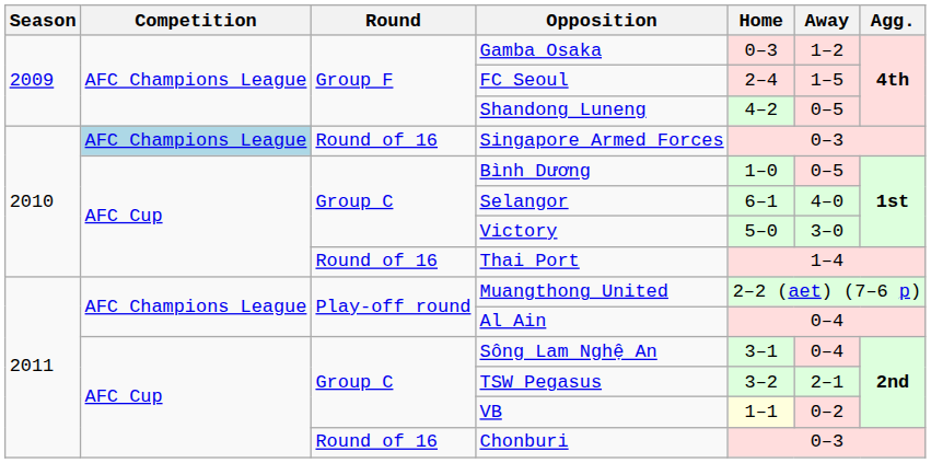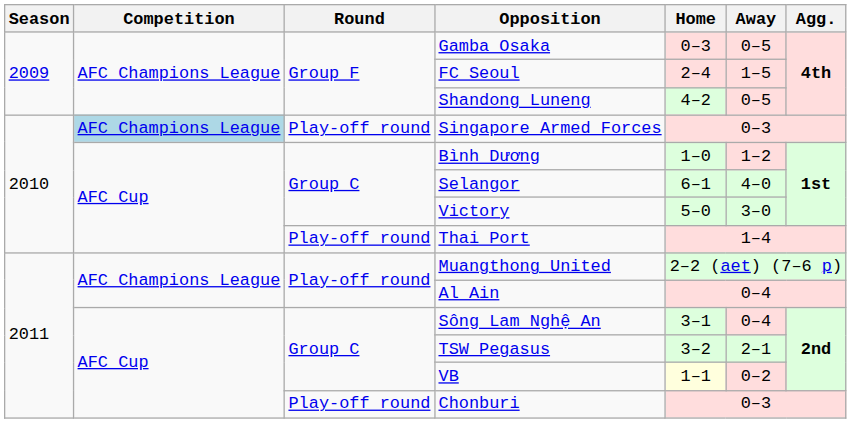 <table class="wikitable">
 <tr>
 <th>Season</th>
 <th>Competition</th>
 <th>Round</th>
 <th>Opposition</th>
 <th>Home</th>
 <th>Away</th>
 <th>Agg.</th>
 </tr>
 <tr>
 <td rowspan="3"><a href='#'>2009</a></td>
 <td rowspan="3"><a href='#'>AFC Champions League</a></td>
 <td rowspan="3"><a href='#'>Group F</a></td>
 <td> <a href='#'>Gamba Osaka</a></td>
 <td bgcolor="#ffdddd" style="text-align:center;">0–3</td>
-<td bgcolor="#ffdddd" style="text-align:center;">1–2</td>
+<td bgcolor="#ffdddd" style="text-align:center;">0–5</td>
 <td rowspan="3" bgcolor="#ffdddd" align="center"><strong>4th</strong></td>
 </tr>
 <tr>
 <td> <a href='#'>FC Seoul</a></td>
 <td bgcolor="#ffdddd" style="text-align:center;">2–4</td>
 <td bgcolor="#ffdddd" style="text-align:center;">1–5</td>
 </tr>
 <tr>
 <td> <a href='#'>Shandong Luneng</a></td>
 <td bgcolor="#ddffdd" style="text-align:center;">4–2</td>
 <td bgcolor="#ffdddd" style="text-align:center;">0–5</td>
 </tr>
 <tr>
 <td rowspan="5">2010</td>
 <td rowspan="1" style="background: lightblue;"><a href='#'>AFC Champions League</a></td>
-<td rowspan="1"><a href='#'>Round of 16</a></td>
+<td rowspan="1"><a href='#'>Play-off round</a></td>
 <td> <a href='#'>Singapore Armed Forces</a></td>
 <td colspan="3" bgcolor="#ffdddd" style="text-align:center;">0–3</td>
 </tr>
 <tr>
 <td rowspan="4"><a href='#'>AFC Cup</a></td>
 <td rowspan="3"><a href='#'>Group C</a></td>
 <td> <a href='#'>Bình Dương</a></td>
 <td bgcolor="#ddffdd" style="text-align:center;">1–0</td>
-<td bgcolor="#ffdddd" style="text-align:center;">0–5</td>
+<td bgcolor="#ffdddd" style="text-align:center;">1–2</td>
 <td rowspan="3" bgcolor="#ddffdd" align="center"><strong>1st</strong></td>
 </tr>
 <tr>
 <td> <a href='#'>Selangor</a></td>
 <td bgcolor="#ddffdd" style="text-align:center;">6–1</td>
 <td bgcolor="#ddffdd" style="text-align:center;">4–0</td>
 </tr>
 <tr>
 <td> <a href='#'>Victory</a></td>
 <td bgcolor="#ddffdd" style="text-align:center;">5–0</td>
 <td bgcolor="#ddffdd" style="text-align:center;">3–0</td>
 </tr>
 <tr>
-<td rowspan="1"><a href='#'>Round of 16</a></td>
+<td rowspan="1"><a href='#'>Play-off round</a></td>
 <td> <a href='#'>Thai Port</a></td>
 <td colspan="3" bgcolor="#ffdddd" style="text-align:center;">1–4</td>
 </tr>
 <tr>
 <td rowspan="6">2011</td>
 <td rowspan="2"><a href='#'>AFC Champions League</a></td>
 <td rowspan="2"><a href='#'>Play-off round</a></td>
 <td> <a href='#'>Muangthong United</a></td>
 <td colspan="3" bgcolor="#ddffdd" style="text-align:center;">2–2 (<a href='#'>aet</a>) (7–6 <a href='#'>p</a>)</td>
 </tr>
 <tr>
 <td> <a href='#'>Al Ain</a></td>
 <td colspan="3" bgcolor="#ffdddd" style="text-align:center;">0–4</td>
 </tr>
 <tr>
 <td rowspan="4"><a href='#'>AFC Cup</a></td>
 <td rowspan="3"><a href='#'>Group C</a></td>
 <td> <a href='#'>Sông Lam Nghệ An</a></td>
 <td bgcolor="#ddffdd" style="text-align:center;">3–1</td>
 <td bgcolor="#ffdddd" style="text-align:center;">0–4</td>
 <td rowspan="3" bgcolor="#ddffdd" align="center"><strong>2nd</strong></td>
 </tr>
 <tr>
 <td> <a href='#'>TSW Pegasus</a></td>
 <td bgcolor="#ddffdd" style="text-align:center;">3–2</td>
 <td bgcolor="#ddffdd" style="text-align:center;">2–1</td>
 </tr>
 <tr>
 <td> <a href='#'>VB</a></td>
 <td bgcolor="#ffffdd" style="text-align:center;">1–1</td>
 <td bgcolor="#ffdddd" style="text-align:center;">0–2</td>
 </tr>
 <tr>
-<td rowspan="1"><a href='#'>Round of 16</a></td>
+<td rowspan="1"><a href='#'>Play-off round</a></td>
 <td> <a href='#'>Chonburi</a></td>
 <td colspan="3" bgcolor="#ffdddd" style="text-align:center;">0–3</td>
 </tr>
 </table>
